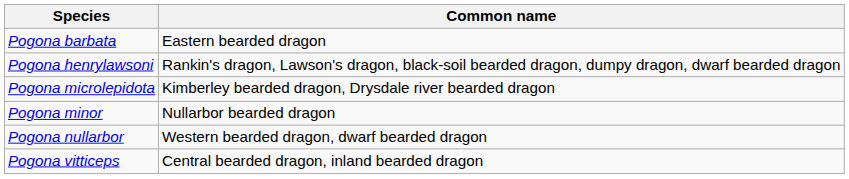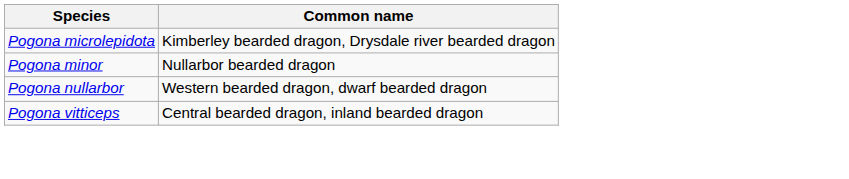 <table class="wikitable">
 <tr>
 <th>Species</th>
 <th>Common name</th>
-</tr>
-<tr>
-<td><em><a href='#'>Pogona barbata</a></em><br></td>
-<td>Eastern bearded dragon</td>
-</tr>
-<tr>
-<td><em><a href='#'>Pogona henrylawsoni</a></em><br></td>
-<td>Rankin's dragon, Lawson's dragon, black-soil bearded dragon, dumpy dragon, dwarf bearded dragon</td>
 </tr>
 <tr>
 <td><em><a href='#'>Pogona microlepidota</a></em><br></td>
 <td>Kimberley bearded dragon, Drysdale river bearded dragon</td>
 </tr>
 <tr>
 <td><em><a href='#'>Pogona minor</a></em><br></td>
 <td>Nullarbor bearded dragon</td>
 </tr>
 <tr>
 <td><em><a href='#'>Pogona nullarbor</a></em><br></td>
 <td>Western bearded dragon, dwarf bearded dragon</td>
 </tr>
 <tr>
 <td><em><a href='#'>Pogona vitticeps</a></em><br></td>
 <td>Central bearded dragon, inland bearded dragon</td>
 </tr>
 </table>
